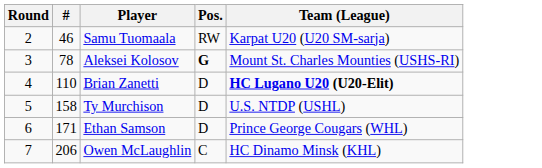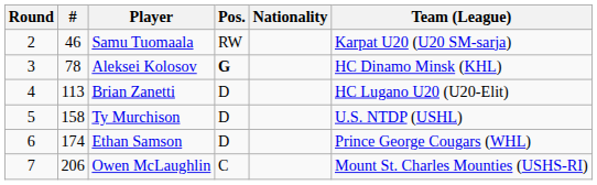 <table class="wikitable">
 <tr>
 <th>Round</th>
 <th>#</th>
 <th>Player</th>
 <th>Pos.</th>
+<th>Nationality</th>
 <th>Team (League)</th>
 </tr>
 <tr>
 <td style="text-align:center;">2</td>
 <td style="text-align:center;">46</td>
 <td><a href='#'>Samu Tuomaala</a></td>
 <td>RW</td>
+<td></td>
 <td><a href='#'>Karpat U20</a> (<a href='#'>U20 SM-sarja</a>)</td>
 </tr>
 <tr>
 <td style="text-align:center;">3</td>
 <td style="text-align:center;">78</td>
 <td><a href='#'>Aleksei Kolosov</a></td>
 <td><strong>G</strong></td>
-<td><a href='#'>Mount St. Charles Mounties</a> (<a href='#'>USHS-RI</a>)</td>
+<td></td>
+<td><a href='#'>HC Dinamo Minsk</a> (<a href='#'>KHL</a>)</td>
 </tr>
 <tr>
 <td style="text-align:center;">4</td>
-<td style="text-align:center;">110</td>
+<td style="text-align:center;">113</td>
 <td><a href='#'>Brian Zanetti</a></td>
 <td>D</td>
-<td><strong><a href='#'>HC Lugano U20</a> (U20-Elit)</strong></td>
+<td></td>
+<td><a href='#'>HC Lugano U20</a> (U20-Elit)</td>
 </tr>
 <tr>
 <td style="text-align:center;">5</td>
 <td style="text-align:center;">158</td>
 <td><a href='#'>Ty Murchison</a></td>
 <td>D</td>
+<td></td>
 <td><a href='#'>U.S. NTDP</a> (<a href='#'>USHL</a>)</td>
 </tr>
 <tr>
 <td style="text-align:center;">6</td>
-<td style="text-align:center;">171</td>
+<td style="text-align:center;">174</td>
 <td><a href='#'>Ethan Samson</a></td>
 <td>D</td>
+<td></td>
 <td><a href='#'>Prince George Cougars</a> (<a href='#'>WHL</a>)</td>
 </tr>
 <tr>
 <td style="text-align:center;">7</td>
 <td style="text-align:center;">206</td>
 <td><a href='#'>Owen McLaughlin</a></td>
 <td>C</td>
-<td><a href='#'>HC Dinamo Minsk</a> (<a href='#'>KHL</a>)</td>
+<td></td>
+<td><a href='#'>Mount St. Charles Mounties</a> (<a href='#'>USHS-RI</a>)</td>
 </tr>
 </table>
